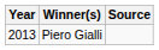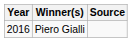 <table class="wikitable" style="text-align:center">
 <tr>
 <th>Year</th>
 <th>Winner(s)</th>
 <th>Source</th>
 </tr>
 <tr>
-<td>2013</td>
+<td>2016</td>
 <td>Piero Gialli</td>
 <td></td>
 </tr>
 </table>
